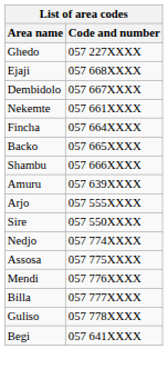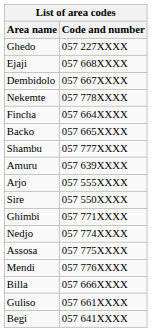 <table class="wikitable">
 <tr>
 <th colspan="2">List of area codes</th>
 </tr>
 <tr>
 <th>Area name</th>
 <th>Code and number</th>
 </tr>
 <tr>
 <td>Ghedo</td>
 <td>057 227XXXX</td>
 </tr>
 <tr>
 <td>Ejaji</td>
 <td>057 668XXXX</td>
 </tr>
 <tr>
 <td>Dembidolo</td>
 <td>057 667XXXX</td>
 </tr>
 <tr>
 <td>Nekemte</td>
-<td>057 661XXXX</td>
+<td>057 778XXXX</td>
 </tr>
 <tr>
 <td>Fincha</td>
 <td>057 664XXXX</td>
 </tr>
 <tr>
 <td>Backo</td>
 <td>057 665XXXX</td>
 </tr>
 <tr>
 <td>Shambu</td>
-<td>057 666XXXX</td>
+<td>057 777XXXX</td>
 </tr>
 <tr>
 <td>Amuru</td>
 <td>057 639XXXX</td>
 </tr>
 <tr>
 <td>Arjo</td>
 <td>057 555XXXX</td>
 </tr>
 <tr>
 <td>Sire</td>
 <td>057 550XXXX</td>
+</tr>
+<tr>
+<td>Ghimbi</td>
+<td>057 771XXXX</td>
 </tr>
 <tr>
 <td>Nedjo</td>
 <td>057 774XXXX</td>
 </tr>
 <tr>
 <td>Assosa</td>
 <td>057 775XXXX</td>
 </tr>
 <tr>
 <td>Mendi</td>
 <td>057 776XXXX</td>
 </tr>
 <tr>
 <td>Billa</td>
-<td>057 777XXXX</td>
+<td>057 666XXXX</td>
 </tr>
 <tr>
 <td>Guliso</td>
-<td>057 778XXXX</td>
+<td>057 661XXXX</td>
 </tr>
 <tr>
 <td>Begi</td>
 <td>057 641XXXX</td>
 </tr>
 </table>
